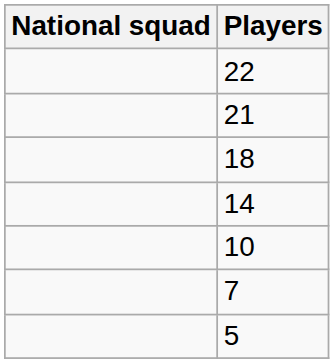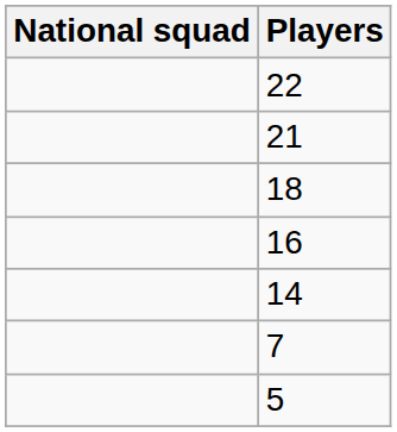 <table class="wikitable sortable">
 <tr>
 <th>National squad</th>
 <th>Players</th>
 </tr>
 <tr>
 <td></td>
 <td>22</td>
 </tr>
 <tr>
 <td></td>
 <td>21</td>
 </tr>
 <tr>
 <td></td>
 <td>18</td>
 </tr>
 <tr>
 <td></td>
-<td>14</td>
+<td>16</td>
 </tr>
 <tr>
 <td></td>
-<td>10</td>
+<td>14</td>
 </tr>
 <tr>
 <td></td>
 <td>7</td>
 </tr>
 <tr>
 <td></td>
 <td>5</td>
 </tr>
 </table>
